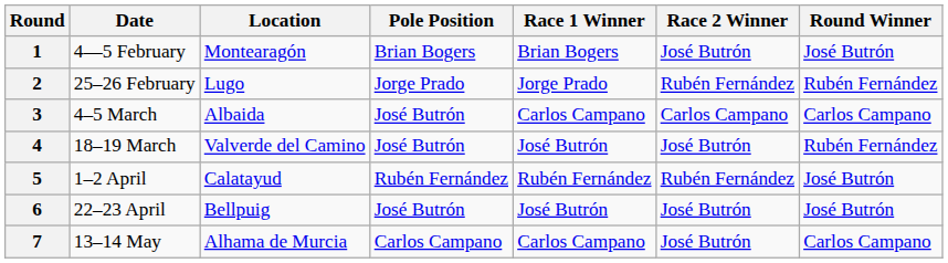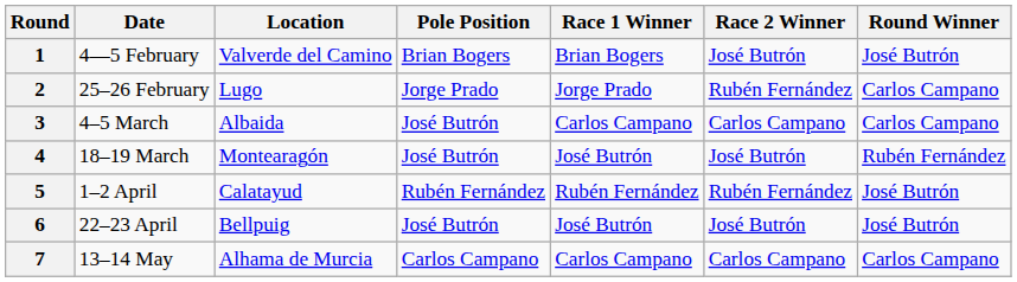 <table class="wikitable" style="font-size: 85%;">
 <tr>
 <th>Round</th>
 <th>Date</th>
 <th>Location</th>
 <th>Pole Position</th>
 <th>Race 1 Winner</th>
 <th>Race 2 Winner</th>
 <th>Round Winner</th>
 </tr>
 <tr>
 <th>1</th>
 <td>4—5 February</td>
-<td> <a href='#'>Montearagón</a></td>
+<td> <a href='#'>Valverde del Camino</a></td>
 <td> <a href='#'>Brian Bogers</a></td>
 <td> <a href='#'>Brian Bogers</a></td>
 <td> <a href='#'>José Butrón</a></td>
 <td> <a href='#'>José Butrón</a></td>
 </tr>
 <tr>
 <th>2</th>
 <td>25–26 February</td>
 <td> <a href='#'>Lugo</a></td>
 <td> <a href='#'>Jorge Prado</a></td>
 <td> <a href='#'>Jorge Prado</a></td>
 <td> <a href='#'>Rubén Fernández</a></td>
-<td> <a href='#'>Rubén Fernández</a></td>
+<td> <a href='#'>Carlos Campano</a></td>
 </tr>
 <tr>
 <th>3</th>
 <td>4–5 March</td>
 <td> <a href='#'>Albaida</a></td>
 <td> <a href='#'>José Butrón</a></td>
 <td> <a href='#'>Carlos Campano</a></td>
 <td> <a href='#'>Carlos Campano</a></td>
 <td> <a href='#'>Carlos Campano</a></td>
 </tr>
 <tr>
 <th>4</th>
 <td>18–19 March</td>
-<td> <a href='#'>Valverde del Camino</a></td>
+<td> <a href='#'>Montearagón</a></td>
 <td> <a href='#'>José Butrón</a></td>
 <td> <a href='#'>José Butrón</a></td>
 <td> <a href='#'>José Butrón</a></td>
 <td> <a href='#'>Rubén Fernández</a></td>
 </tr>
 <tr>
 <th>5</th>
 <td>1–2 April</td>
 <td> <a href='#'>Calatayud</a></td>
 <td> <a href='#'>Rubén Fernández</a></td>
 <td> <a href='#'>Rubén Fernández</a></td>
 <td> <a href='#'>Rubén Fernández</a></td>
 <td> <a href='#'>José Butrón</a></td>
 </tr>
 <tr>
 <th>6</th>
 <td>22–23 April</td>
 <td> <a href='#'>Bellpuig</a></td>
 <td> <a href='#'>José Butrón</a></td>
 <td> <a href='#'>José Butrón</a></td>
 <td> <a href='#'>José Butrón</a></td>
 <td> <a href='#'>José Butrón</a></td>
 </tr>
 <tr>
 <th>7</th>
 <td>13–14 May</td>
 <td> <a href='#'>Alhama de Murcia</a></td>
 <td> <a href='#'>Carlos Campano</a></td>
 <td> <a href='#'>Carlos Campano</a></td>
-<td> <a href='#'>José Butrón</a></td>
+<td> <a href='#'>Carlos Campano</a></td>
 <td> <a href='#'>Carlos Campano</a></td>
 </tr>
 </table>
